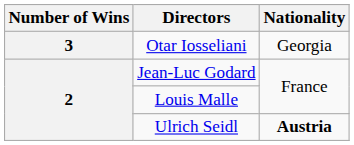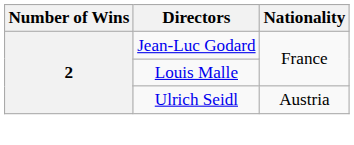 <table class="wikitable" style="text-align:center;">
 <tr>
 <th scope="col">Number of Wins</th>
 <th scope="col">Directors</th>
 <th scope="col">Nationality</th>
-</tr>
-<tr>
-<th>3</th>
-<td><a href='#'>Otar Iosseliani</a></td>
-<td>Georgia</td>
 </tr>
 <tr>
 <th rowspan="3">2</th>
 <td><a href='#'>Jean-Luc Godard</a></td>
 <td rowspan="2">France</td>
 </tr>
 <tr>
 <td><a href='#'>Louis Malle</a></td>
 </tr>
 <tr>
 <td><a href='#'>Ulrich Seidl</a></td>
-<td><strong>Austria</strong></td>
+<td>Austria</td>
 </tr>
 </table>
